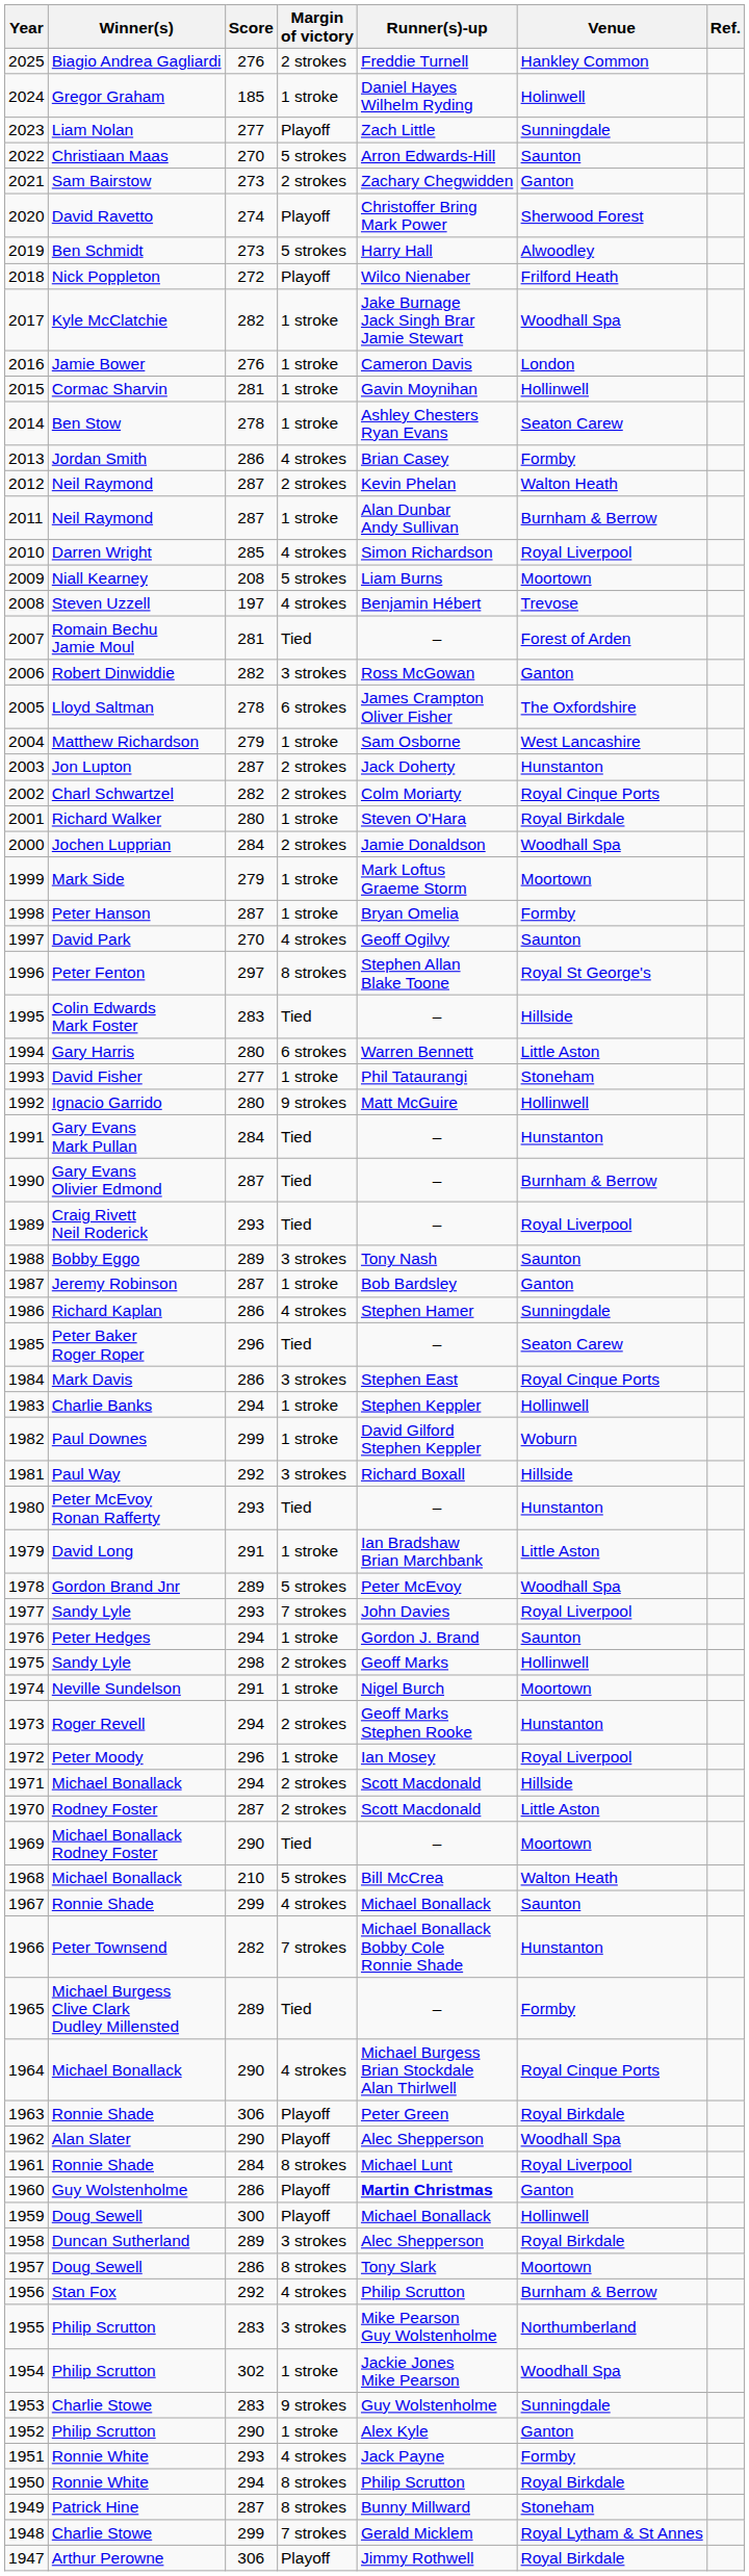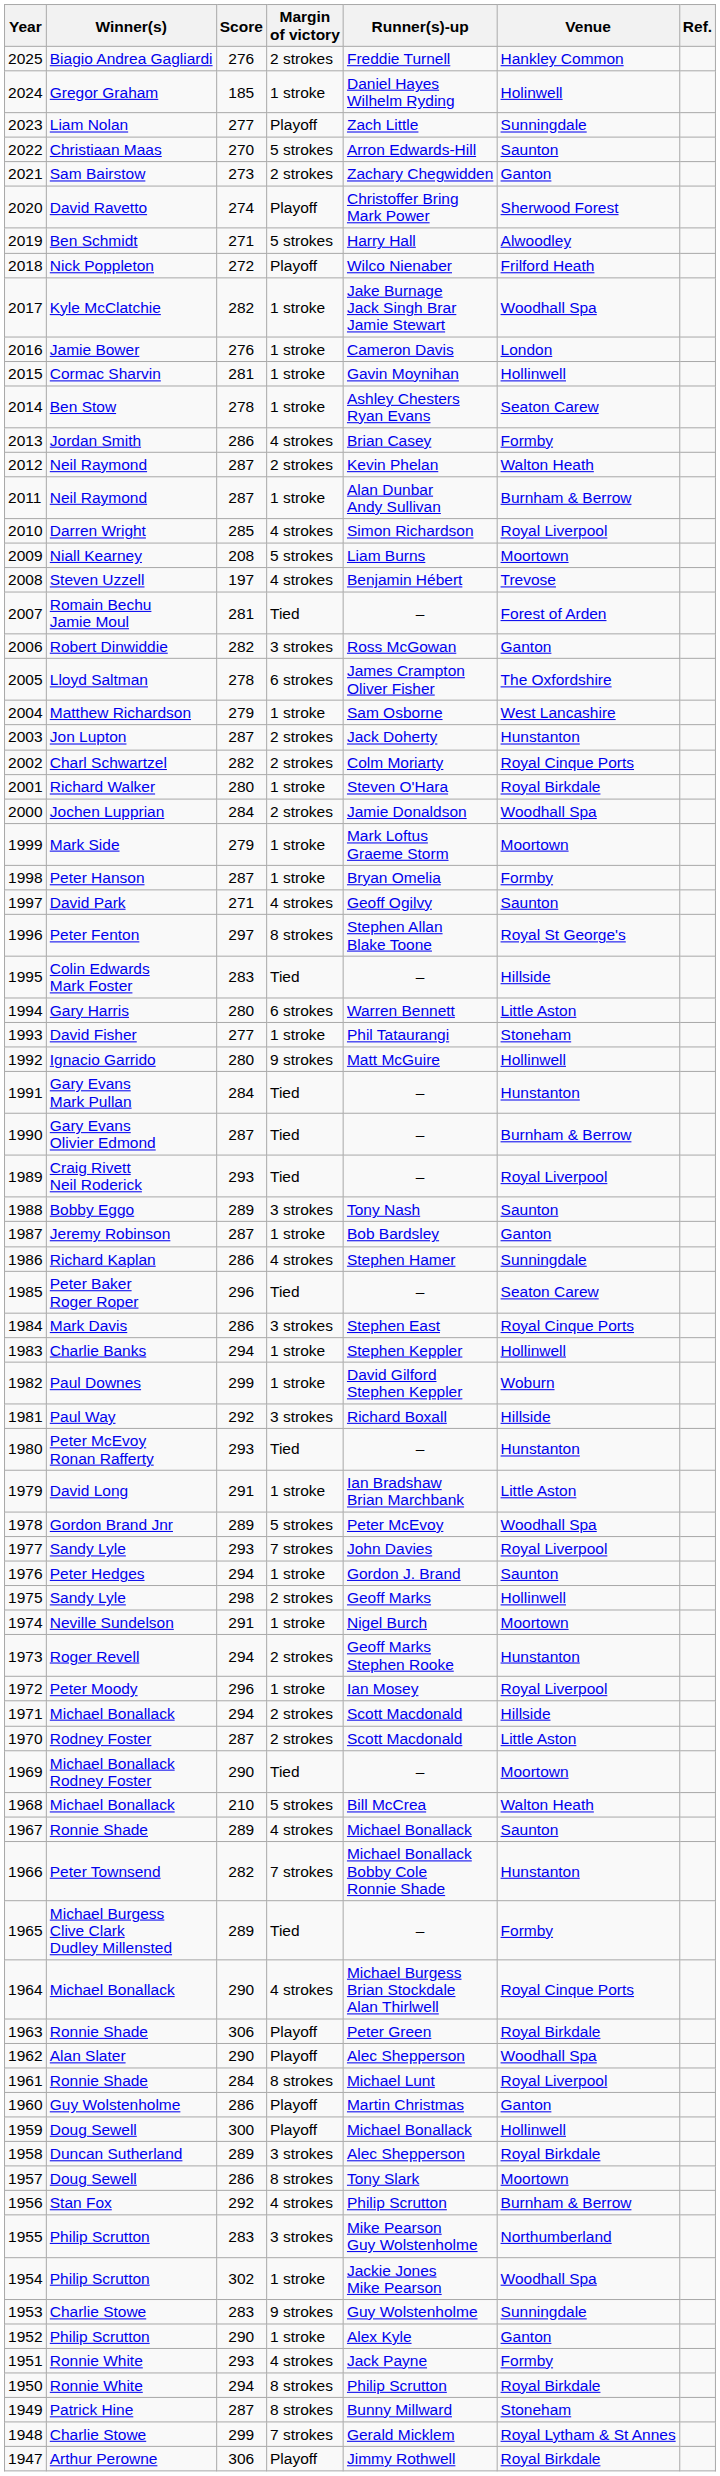 <table class="wikitable sortable" style="font-size: 95%;">
 <tr>
 <th>Year</th>
 <th>Winner(s)</th>
 <th>Score</th>
 <th>Margin<br>of victory</th>
 <th>Runner(s)-up</th>
 <th>Venue</th>
 <th>Ref.</th>
 </tr>
 <tr>
 <td>2025</td>
 <td> <a href='#'>Biagio Andrea Gagliardi</a></td>
 <td align=center>276</td>
 <td>2 strokes</td>
 <td> <a href='#'>Freddie Turnell</a></td>
 <td><a href='#'>Hankley Common</a></td>
 <td></td>
 </tr>
 <tr>
 <td>2024</td>
 <td> <a href='#'>Gregor Graham</a></td>
 <td align=center>185</td>
 <td>1 stroke</td>
 <td> <a href='#'>Daniel Hayes</a><br> <a href='#'>Wilhelm Ryding</a></td>
 <td><a href='#'>Holinwell</a></td>
 <td></td>
 </tr>
 <tr>
 <td>2023</td>
 <td> <a href='#'>Liam Nolan</a></td>
 <td align=center>277</td>
 <td>Playoff</td>
 <td> <a href='#'>Zach Little</a></td>
 <td><a href='#'>Sunningdale</a></td>
 <td></td>
 </tr>
 <tr>
 <td>2022</td>
 <td> <a href='#'>Christiaan Maas</a></td>
 <td align=center>270</td>
 <td>5 strokes</td>
 <td> <a href='#'>Arron Edwards-Hill</a></td>
 <td><a href='#'>Saunton</a></td>
 <td></td>
 </tr>
 <tr>
 <td>2021</td>
 <td> <a href='#'>Sam Bairstow</a></td>
 <td align=center>273</td>
 <td>2 strokes</td>
 <td> <a href='#'>Zachary Chegwidden</a></td>
 <td><a href='#'>Ganton</a></td>
 <td></td>
 </tr>
 <tr>
 <td>2020</td>
 <td> <a href='#'>David Ravetto</a></td>
 <td align=center>274</td>
 <td>Playoff</td>
 <td> <a href='#'>Christoffer Bring</a><br> <a href='#'>Mark Power</a></td>
 <td><a href='#'>Sherwood Forest</a></td>
 <td></td>
 </tr>
 <tr>
 <td>2019</td>
 <td> <a href='#'>Ben Schmidt</a></td>
-<td align=center>273</td>
+<td align=center>271</td>
 <td>5 strokes</td>
 <td> <a href='#'>Harry Hall</a></td>
 <td><a href='#'>Alwoodley</a></td>
 <td></td>
 </tr>
 <tr>
 <td>2018</td>
 <td> <a href='#'>Nick Poppleton</a></td>
 <td align=center>272</td>
 <td>Playoff</td>
 <td> <a href='#'>Wilco Nienaber</a></td>
 <td><a href='#'>Frilford Heath</a></td>
 <td></td>
 </tr>
 <tr>
 <td>2017</td>
 <td> <a href='#'>Kyle McClatchie</a></td>
 <td align=center>282</td>
 <td>1 stroke</td>
 <td> <a href='#'>Jake Burnage</a><br> <a href='#'>Jack Singh Brar</a><br> <a href='#'>Jamie Stewart</a></td>
 <td><a href='#'>Woodhall Spa</a></td>
 <td></td>
 </tr>
 <tr>
 <td>2016</td>
 <td> <a href='#'>Jamie Bower</a></td>
 <td align=center>276</td>
 <td>1 stroke</td>
 <td> <a href='#'>Cameron Davis</a></td>
 <td><a href='#'>London</a></td>
 <td></td>
 </tr>
 <tr>
 <td>2015</td>
 <td> <a href='#'>Cormac Sharvin</a></td>
 <td align=center>281</td>
 <td>1 stroke</td>
 <td> <a href='#'>Gavin Moynihan</a></td>
 <td><a href='#'>Hollinwell</a></td>
 <td></td>
 </tr>
 <tr>
 <td>2014</td>
 <td> <a href='#'>Ben Stow</a></td>
 <td align=center>278</td>
 <td>1 stroke</td>
 <td> <a href='#'>Ashley Chesters</a><br> <a href='#'>Ryan Evans</a></td>
 <td><a href='#'>Seaton Carew</a></td>
 <td></td>
 </tr>
 <tr>
 <td>2013</td>
 <td> <a href='#'>Jordan Smith</a></td>
 <td align=center>286</td>
 <td>4 strokes</td>
 <td> <a href='#'>Brian Casey</a></td>
 <td><a href='#'>Formby</a></td>
 <td></td>
 </tr>
 <tr>
 <td>2012</td>
 <td> <a href='#'>Neil Raymond</a></td>
 <td align=center>287</td>
 <td>2 strokes</td>
 <td> <a href='#'>Kevin Phelan</a></td>
 <td><a href='#'>Walton Heath</a></td>
 <td></td>
 </tr>
 <tr>
 <td>2011</td>
 <td> <a href='#'>Neil Raymond</a></td>
 <td align=center>287</td>
 <td>1 stroke</td>
 <td> <a href='#'>Alan Dunbar</a><br> <a href='#'>Andy Sullivan</a></td>
 <td><a href='#'>Burnham & Berrow</a></td>
 <td></td>
 </tr>
 <tr>
 <td>2010</td>
 <td> <a href='#'>Darren Wright</a></td>
 <td align=center>285</td>
 <td>4 strokes</td>
 <td> <a href='#'>Simon Richardson</a></td>
 <td><a href='#'>Royal Liverpool</a></td>
 <td></td>
 </tr>
 <tr>
 <td>2009</td>
 <td> <a href='#'>Niall Kearney</a></td>
 <td align=center>208</td>
 <td>5 strokes</td>
 <td> <a href='#'>Liam Burns</a></td>
 <td><a href='#'>Moortown</a></td>
 <td></td>
 </tr>
 <tr>
 <td>2008</td>
 <td> <a href='#'>Steven Uzzell</a></td>
 <td align=center>197</td>
 <td>4 strokes</td>
 <td> <a href='#'>Benjamin Hébert</a></td>
 <td><a href='#'>Trevose</a></td>
 <td></td>
 </tr>
 <tr>
 <td>2007</td>
 <td> <a href='#'>Romain Bechu</a><br> <a href='#'>Jamie Moul</a></td>
 <td align=center>281</td>
 <td>Tied</td>
 <td align=center>–</td>
 <td><a href='#'>Forest of Arden</a></td>
 <td></td>
 </tr>
 <tr>
 <td>2006</td>
 <td> <a href='#'>Robert Dinwiddie</a></td>
 <td align=center>282</td>
 <td>3 strokes</td>
 <td> <a href='#'>Ross McGowan</a></td>
 <td><a href='#'>Ganton</a></td>
 <td></td>
 </tr>
 <tr>
 <td>2005</td>
 <td> <a href='#'>Lloyd Saltman</a></td>
 <td align=center>278</td>
 <td>6 strokes</td>
 <td> <a href='#'>James Crampton</a><br> <a href='#'>Oliver Fisher</a></td>
 <td><a href='#'>The Oxfordshire</a></td>
 <td></td>
 </tr>
 <tr>
 <td>2004</td>
 <td> <a href='#'>Matthew Richardson</a></td>
 <td align=center>279</td>
 <td>1 stroke</td>
 <td> <a href='#'>Sam Osborne</a></td>
 <td><a href='#'>West Lancashire</a></td>
 <td></td>
 </tr>
 <tr>
 <td>2003</td>
 <td> <a href='#'>Jon Lupton</a></td>
 <td align=center>287</td>
 <td>2 strokes</td>
 <td> <a href='#'>Jack Doherty</a></td>
 <td><a href='#'>Hunstanton</a></td>
 <td></td>
 </tr>
 <tr>
 <td>2002</td>
 <td> <a href='#'>Charl Schwartzel</a></td>
 <td align=center>282</td>
 <td>2 strokes</td>
 <td> <a href='#'>Colm Moriarty</a></td>
 <td><a href='#'>Royal Cinque Ports</a></td>
 <td></td>
 </tr>
 <tr>
 <td>2001</td>
 <td> <a href='#'>Richard Walker</a></td>
 <td align=center>280</td>
 <td>1 stroke</td>
 <td> <a href='#'>Steven O'Hara</a></td>
 <td><a href='#'>Royal Birkdale</a></td>
 <td></td>
 </tr>
 <tr>
 <td>2000</td>
 <td> <a href='#'>Jochen Lupprian</a></td>
 <td align=center>284</td>
 <td>2 strokes</td>
 <td> <a href='#'>Jamie Donaldson</a></td>
 <td><a href='#'>Woodhall Spa</a></td>
 <td></td>
 </tr>
 <tr>
 <td>1999</td>
 <td> <a href='#'>Mark Side</a></td>
 <td align=center>279</td>
 <td>1 stroke</td>
 <td> <a href='#'>Mark Loftus</a><br> <a href='#'>Graeme Storm</a></td>
 <td><a href='#'>Moortown</a></td>
 <td></td>
 </tr>
 <tr>
 <td>1998</td>
 <td> <a href='#'>Peter Hanson</a></td>
 <td align=center>287</td>
 <td>1 stroke</td>
 <td> <a href='#'>Bryan Omelia</a></td>
 <td><a href='#'>Formby</a></td>
 <td></td>
 </tr>
 <tr>
 <td>1997</td>
 <td> <a href='#'>David Park</a></td>
-<td align=center>270</td>
+<td align=center>271</td>
 <td>4 strokes</td>
 <td> <a href='#'>Geoff Ogilvy</a></td>
 <td><a href='#'>Saunton</a></td>
 <td></td>
 </tr>
 <tr>
 <td>1996</td>
 <td> <a href='#'>Peter Fenton</a></td>
 <td align=center>297</td>
 <td>8 strokes</td>
 <td> <a href='#'>Stephen Allan</a><br> <a href='#'>Blake Toone</a></td>
 <td><a href='#'>Royal St George's</a></td>
 <td></td>
 </tr>
 <tr>
 <td>1995</td>
 <td> <a href='#'>Colin Edwards</a><br> <a href='#'>Mark Foster</a></td>
 <td align=center>283</td>
 <td>Tied</td>
 <td align=center>–</td>
 <td><a href='#'>Hillside</a></td>
 <td></td>
 </tr>
 <tr>
 <td>1994</td>
 <td> <a href='#'>Gary Harris</a></td>
 <td align=center>280</td>
 <td>6 strokes</td>
 <td> <a href='#'>Warren Bennett</a></td>
 <td><a href='#'>Little Aston</a></td>
 <td></td>
 </tr>
 <tr>
 <td>1993</td>
 <td> <a href='#'>David Fisher</a></td>
 <td align=center>277</td>
 <td>1 stroke</td>
 <td> <a href='#'>Phil Tataurangi</a></td>
 <td><a href='#'>Stoneham</a></td>
 <td></td>
 </tr>
 <tr>
 <td>1992</td>
 <td> <a href='#'>Ignacio Garrido</a></td>
 <td align=center>280</td>
 <td>9 strokes</td>
 <td> <a href='#'>Matt McGuire</a></td>
 <td><a href='#'>Hollinwell</a></td>
 <td></td>
 </tr>
 <tr>
 <td>1991</td>
 <td> <a href='#'>Gary Evans</a><br> <a href='#'>Mark Pullan</a></td>
 <td align=center>284</td>
 <td>Tied</td>
 <td align=center>–</td>
 <td><a href='#'>Hunstanton</a></td>
 <td></td>
 </tr>
 <tr>
 <td>1990</td>
 <td> <a href='#'>Gary Evans</a><br> <a href='#'>Olivier Edmond</a></td>
 <td align=center>287</td>
 <td>Tied</td>
 <td align=center>–</td>
 <td><a href='#'>Burnham & Berrow</a></td>
 <td></td>
 </tr>
 <tr>
 <td>1989</td>
 <td> <a href='#'>Craig Rivett</a><br> <a href='#'>Neil Roderick</a></td>
 <td align=center>293</td>
 <td>Tied</td>
 <td align=center>–</td>
 <td><a href='#'>Royal Liverpool</a></td>
 <td></td>
 </tr>
 <tr>
 <td>1988</td>
 <td> <a href='#'>Bobby Eggo</a></td>
 <td align=center>289</td>
 <td>3 strokes</td>
 <td> <a href='#'>Tony Nash</a></td>
 <td><a href='#'>Saunton</a></td>
 <td></td>
 </tr>
 <tr>
 <td>1987</td>
 <td> <a href='#'>Jeremy Robinson</a></td>
 <td align=center>287</td>
 <td>1 stroke</td>
 <td> <a href='#'>Bob Bardsley</a></td>
 <td><a href='#'>Ganton</a></td>
 <td></td>
 </tr>
 <tr>
 <td>1986</td>
 <td> <a href='#'>Richard Kaplan</a></td>
 <td align=center>286</td>
 <td>4 strokes</td>
 <td> <a href='#'>Stephen Hamer</a></td>
 <td><a href='#'>Sunningdale</a></td>
 <td></td>
 </tr>
 <tr>
 <td>1985</td>
 <td> <a href='#'>Peter Baker</a><br> <a href='#'>Roger Roper</a></td>
 <td align=center>296</td>
 <td>Tied</td>
 <td align=center>–</td>
 <td><a href='#'>Seaton Carew</a></td>
 <td></td>
 </tr>
 <tr>
 <td>1984</td>
 <td> <a href='#'>Mark Davis</a></td>
 <td align=center>286</td>
 <td>3 strokes</td>
 <td> <a href='#'>Stephen East</a></td>
 <td><a href='#'>Royal Cinque Ports</a></td>
 <td></td>
 </tr>
 <tr>
 <td>1983</td>
 <td> <a href='#'>Charlie Banks</a></td>
 <td align=center>294</td>
 <td>1 stroke</td>
 <td> <a href='#'>Stephen Keppler</a></td>
 <td><a href='#'>Hollinwell</a></td>
 <td></td>
 </tr>
 <tr>
 <td>1982</td>
 <td> <a href='#'>Paul Downes</a></td>
 <td align=center>299</td>
 <td>1 stroke</td>
 <td> <a href='#'>David Gilford</a><br> <a href='#'>Stephen Keppler</a></td>
 <td><a href='#'>Woburn</a></td>
 <td></td>
 </tr>
 <tr>
 <td>1981</td>
 <td> <a href='#'>Paul Way</a></td>
 <td align=center>292</td>
 <td>3 strokes</td>
 <td> <a href='#'>Richard Boxall</a></td>
 <td><a href='#'>Hillside</a></td>
 <td></td>
 </tr>
 <tr>
 <td>1980</td>
 <td> <a href='#'>Peter McEvoy</a><br> <a href='#'>Ronan Rafferty</a></td>
 <td align=center>293</td>
 <td>Tied</td>
 <td align=center>–</td>
 <td><a href='#'>Hunstanton</a></td>
 <td></td>
 </tr>
 <tr>
 <td>1979</td>
 <td> <a href='#'>David Long</a></td>
 <td align=center>291</td>
 <td>1 stroke</td>
 <td> <a href='#'>Ian Bradshaw</a><br> <a href='#'>Brian Marchbank</a></td>
 <td><a href='#'>Little Aston</a></td>
 <td></td>
 </tr>
 <tr>
 <td>1978</td>
 <td> <a href='#'>Gordon Brand Jnr</a></td>
 <td align=center>289</td>
 <td>5 strokes</td>
 <td> <a href='#'>Peter McEvoy</a></td>
 <td><a href='#'>Woodhall Spa</a></td>
 <td></td>
 </tr>
 <tr>
 <td>1977</td>
 <td> <a href='#'>Sandy Lyle</a></td>
 <td align=center>293</td>
 <td>7 strokes</td>
 <td> <a href='#'>John Davies</a></td>
 <td><a href='#'>Royal Liverpool</a></td>
 <td></td>
 </tr>
 <tr>
 <td>1976</td>
 <td> <a href='#'>Peter Hedges</a></td>
 <td align=center>294</td>
 <td>1 stroke</td>
 <td> <a href='#'>Gordon J. Brand</a></td>
 <td><a href='#'>Saunton</a></td>
 <td></td>
 </tr>
 <tr>
 <td>1975</td>
 <td> <a href='#'>Sandy Lyle</a></td>
 <td align=center>298</td>
 <td>2 strokes</td>
 <td> <a href='#'>Geoff Marks</a></td>
 <td><a href='#'>Hollinwell</a></td>
 <td></td>
 </tr>
 <tr>
 <td>1974</td>
 <td> <a href='#'>Neville Sundelson</a></td>
 <td align=center>291</td>
 <td>1 stroke</td>
 <td> <a href='#'>Nigel Burch</a></td>
 <td><a href='#'>Moortown</a></td>
 <td></td>
 </tr>
 <tr>
 <td>1973</td>
 <td> <a href='#'>Roger Revell</a></td>
 <td align=center>294</td>
 <td>2 strokes</td>
 <td> <a href='#'>Geoff Marks</a><br> <a href='#'>Stephen Rooke</a></td>
 <td><a href='#'>Hunstanton</a></td>
 <td></td>
 </tr>
 <tr>
 <td>1972</td>
 <td> <a href='#'>Peter Moody</a></td>
 <td align=center>296</td>
 <td>1 stroke</td>
 <td> <a href='#'>Ian Mosey</a></td>
 <td><a href='#'>Royal Liverpool</a></td>
 <td></td>
 </tr>
 <tr>
 <td>1971</td>
 <td> <a href='#'>Michael Bonallack</a></td>
 <td align=center>294</td>
 <td>2 strokes</td>
 <td> <a href='#'>Scott Macdonald</a></td>
 <td><a href='#'>Hillside</a></td>
 <td></td>
 </tr>
 <tr>
 <td>1970</td>
 <td> <a href='#'>Rodney Foster</a></td>
 <td align=center>287</td>
 <td>2 strokes</td>
 <td> <a href='#'>Scott Macdonald</a></td>
 <td><a href='#'>Little Aston</a></td>
 <td></td>
 </tr>
 <tr>
 <td>1969</td>
 <td> <a href='#'>Michael Bonallack</a><br> <a href='#'>Rodney Foster</a></td>
 <td align=center>290</td>
 <td>Tied</td>
 <td align=center>–</td>
 <td><a href='#'>Moortown</a></td>
 <td></td>
 </tr>
 <tr>
 <td>1968</td>
 <td> <a href='#'>Michael Bonallack</a></td>
 <td align=center>210</td>
 <td>5 strokes</td>
 <td> <a href='#'>Bill McCrea</a></td>
 <td><a href='#'>Walton Heath</a></td>
 <td></td>
 </tr>
 <tr>
 <td>1967</td>
 <td> <a href='#'>Ronnie Shade</a></td>
-<td align=center>299</td>
+<td align=center>289</td>
 <td>4 strokes</td>
 <td> <a href='#'>Michael Bonallack</a></td>
 <td><a href='#'>Saunton</a></td>
 <td></td>
 </tr>
 <tr>
 <td>1966</td>
 <td> <a href='#'>Peter Townsend</a></td>
 <td align=center>282</td>
 <td>7 strokes</td>
 <td> <a href='#'>Michael Bonallack</a><br> <a href='#'>Bobby Cole</a><br> <a href='#'>Ronnie Shade</a></td>
 <td><a href='#'>Hunstanton</a></td>
 <td></td>
 </tr>
 <tr>
 <td>1965</td>
 <td> <a href='#'>Michael Burgess</a><br> <a href='#'>Clive Clark</a><br> <a href='#'>Dudley Millensted</a></td>
 <td align=center>289</td>
 <td>Tied</td>
 <td align=center>–</td>
 <td><a href='#'>Formby</a></td>
 <td></td>
 </tr>
 <tr>
 <td>1964</td>
 <td> <a href='#'>Michael Bonallack</a></td>
 <td align=center>290</td>
 <td>4 strokes</td>
 <td> <a href='#'>Michael Burgess</a><br> <a href='#'>Brian Stockdale</a><br> <a href='#'>Alan Thirlwell</a></td>
 <td><a href='#'>Royal Cinque Ports</a></td>
 <td></td>
 </tr>
 <tr>
 <td>1963</td>
 <td> <a href='#'>Ronnie Shade</a></td>
 <td align=center>306</td>
 <td>Playoff</td>
 <td> <a href='#'>Peter Green</a></td>
 <td><a href='#'>Royal Birkdale</a></td>
 <td></td>
 </tr>
 <tr>
 <td>1962</td>
 <td> <a href='#'>Alan Slater</a></td>
 <td align=center>290</td>
 <td>Playoff</td>
 <td> <a href='#'>Alec Shepperson</a></td>
 <td><a href='#'>Woodhall Spa</a></td>
 <td></td>
 </tr>
 <tr>
 <td>1961</td>
 <td> <a href='#'>Ronnie Shade</a></td>
 <td align=center>284</td>
 <td>8 strokes</td>
 <td> <a href='#'>Michael Lunt</a></td>
 <td><a href='#'>Royal Liverpool</a></td>
 <td></td>
 </tr>
 <tr>
 <td>1960</td>
 <td> <a href='#'>Guy Wolstenholme</a></td>
 <td align=center>286</td>
 <td>Playoff</td>
-<td><strong> <a href='#'>Martin Christmas</a></strong></td>
+<td> <a href='#'>Martin Christmas</a></td>
 <td><a href='#'>Ganton</a></td>
 <td></td>
 </tr>
 <tr>
 <td>1959</td>
 <td> <a href='#'>Doug Sewell</a></td>
 <td align=center>300</td>
 <td>Playoff</td>
 <td> <a href='#'>Michael Bonallack</a></td>
 <td><a href='#'>Hollinwell</a></td>
 <td></td>
 </tr>
 <tr>
 <td>1958</td>
 <td> <a href='#'>Duncan Sutherland</a></td>
 <td align=center>289</td>
 <td>3 strokes</td>
 <td> <a href='#'>Alec Shepperson</a></td>
 <td><a href='#'>Royal Birkdale</a></td>
 <td></td>
 </tr>
 <tr>
 <td>1957</td>
 <td> <a href='#'>Doug Sewell</a></td>
 <td align=center>286</td>
 <td>8 strokes</td>
 <td> <a href='#'>Tony Slark</a></td>
 <td><a href='#'>Moortown</a></td>
 <td></td>
 </tr>
 <tr>
 <td>1956</td>
 <td> <a href='#'>Stan Fox</a></td>
 <td align=center>292</td>
 <td>4 strokes</td>
 <td> <a href='#'>Philip Scrutton</a></td>
 <td><a href='#'>Burnham & Berrow</a></td>
 <td></td>
 </tr>
 <tr>
 <td>1955</td>
 <td> <a href='#'>Philip Scrutton</a></td>
 <td align=center>283</td>
 <td>3 strokes</td>
 <td> <a href='#'>Mike Pearson</a><br> <a href='#'>Guy Wolstenholme</a></td>
 <td><a href='#'>Northumberland</a></td>
 <td></td>
 </tr>
 <tr>
 <td>1954</td>
 <td> <a href='#'>Philip Scrutton</a></td>
 <td align=center>302</td>
 <td>1 stroke</td>
 <td> <a href='#'>Jackie Jones</a><br> <a href='#'>Mike Pearson</a></td>
 <td><a href='#'>Woodhall Spa</a></td>
 <td></td>
 </tr>
 <tr>
 <td>1953</td>
 <td> <a href='#'>Charlie Stowe</a></td>
 <td align=center>283</td>
 <td>9 strokes</td>
 <td> <a href='#'>Guy Wolstenholme</a></td>
 <td><a href='#'>Sunningdale</a></td>
 <td></td>
 </tr>
 <tr>
 <td>1952</td>
 <td> <a href='#'>Philip Scrutton</a></td>
 <td align=center>290</td>
 <td>1 stroke</td>
 <td> <a href='#'>Alex Kyle</a></td>
 <td><a href='#'>Ganton</a></td>
 <td></td>
 </tr>
 <tr>
 <td>1951</td>
 <td> <a href='#'>Ronnie White</a></td>
 <td align=center>293</td>
 <td>4 strokes</td>
 <td> <a href='#'>Jack Payne</a></td>
 <td><a href='#'>Formby</a></td>
 <td></td>
 </tr>
 <tr>
 <td>1950</td>
 <td> <a href='#'>Ronnie White</a></td>
 <td align=center>294</td>
 <td>8 strokes</td>
 <td> <a href='#'>Philip Scrutton</a></td>
 <td><a href='#'>Royal Birkdale</a></td>
 <td></td>
 </tr>
 <tr>
 <td>1949</td>
 <td> <a href='#'>Patrick Hine</a></td>
 <td align=center>287</td>
 <td>8 strokes</td>
 <td> <a href='#'>Bunny Millward</a></td>
 <td><a href='#'>Stoneham</a></td>
 <td></td>
 </tr>
 <tr>
 <td>1948</td>
 <td> <a href='#'>Charlie Stowe</a></td>
 <td align=center>299</td>
 <td>7 strokes</td>
 <td> <a href='#'>Gerald Micklem</a></td>
 <td><a href='#'>Royal Lytham & St Annes</a></td>
 <td></td>
 </tr>
 <tr>
 <td>1947</td>
 <td> <a href='#'>Arthur Perowne</a></td>
 <td align=center>306</td>
 <td>Playoff</td>
 <td> <a href='#'>Jimmy Rothwell</a></td>
 <td><a href='#'>Royal Birkdale</a></td>
 <td></td>
 </tr>
 </table>
